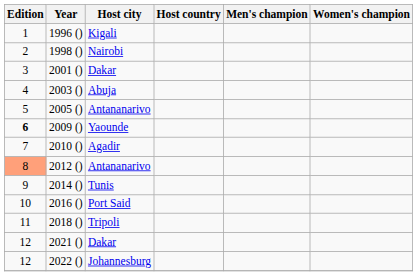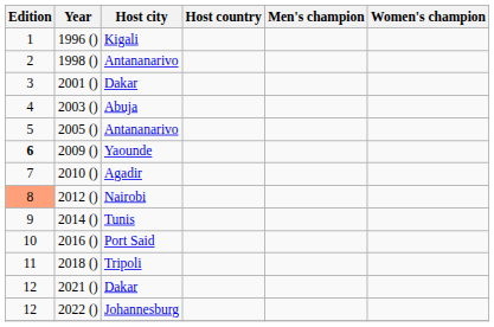 <table class="wikitable" style="font-size:90%">
 <tr>
 <th>Edition</th>
 <th>Year</th>
 <th>Host city</th>
 <th>Host country</th>
 <th>Men's champion</th>
 <th>Women's champion</th>
 </tr>
 <tr>
 <td align="center">1</td>
 <td>1996 ()</td>
 <td><a href='#'>Kigali</a></td>
 <td></td>
 <td></td>
 <td></td>
 </tr>
 <tr>
 <td align="center">2</td>
 <td>1998 ()</td>
-<td><a href='#'>Nairobi</a></td>
+<td><a href='#'>Antananarivo</a></td>
 <td></td>
 <td></td>
 <td></td>
 </tr>
 <tr>
 <td align="center">3</td>
 <td>2001 ()</td>
 <td><a href='#'>Dakar</a></td>
 <td></td>
 <td></td>
 <td></td>
 </tr>
 <tr>
 <td align="center">4</td>
 <td>2003 ()</td>
 <td><a href='#'>Abuja</a></td>
 <td></td>
 <td></td>
 <td></td>
 </tr>
 <tr>
 <td align="center">5</td>
 <td>2005 ()</td>
 <td><a href='#'>Antananarivo</a></td>
 <td></td>
 <td></td>
 <td></td>
 </tr>
 <tr>
 <td align="center"><strong>6</strong></td>
 <td>2009 ()</td>
 <td><a href='#'>Yaounde</a></td>
 <td></td>
 <td></td>
 <td></td>
 </tr>
 <tr>
 <td align="center">7</td>
 <td>2010 ()</td>
 <td><a href='#'>Agadir</a></td>
 <td></td>
 <td></td>
 <td></td>
 </tr>
 <tr>
 <td align="center" style="background: lightsalmon;">8</td>
 <td>2012 ()</td>
-<td><a href='#'>Antananarivo</a></td>
+<td><a href='#'>Nairobi</a></td>
 <td></td>
 <td></td>
 <td></td>
 </tr>
 <tr>
 <td align="center">9</td>
 <td>2014 ()</td>
 <td><a href='#'>Tunis</a></td>
 <td></td>
 <td></td>
 <td></td>
 </tr>
 <tr>
 <td align="center">10</td>
 <td>2016 ()</td>
 <td><a href='#'>Port Said</a></td>
 <td></td>
 <td></td>
 <td></td>
 </tr>
 <tr>
 <td align="center">11</td>
 <td>2018 ()</td>
 <td><a href='#'>Tripoli</a></td>
 <td></td>
 <td></td>
 <td></td>
 </tr>
 <tr>
 <td align="center">12</td>
 <td>2021 ()</td>
 <td><a href='#'>Dakar</a></td>
 <td></td>
 <td></td>
 <td></td>
 </tr>
 <tr>
 <td align="center">12</td>
 <td>2022 ()</td>
 <td><a href='#'>Johannesburg</a></td>
 <td></td>
 <td></td>
 <td></td>
 </tr>
 <tr>
 </tr>
 </table>
